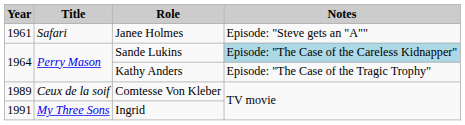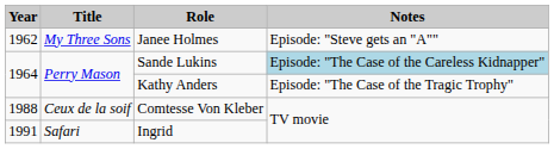 <table class="wikitable">
 <tr>
 <th style="background: #CCCCCC;">Year</th>
 <th style="background: #CCCCCC;">Title</th>
 <th style="background: #CCCCCC;">Role</th>
 <th style="background: #CCCCCC;">Notes</th>
 </tr>
 <tr>
-<td>1961</td>
-<td><em>Safari</em></td>
+<td>1962</td>
+<td><em><a href='#'>My Three Sons</a></em></td>
 <td>Janee Holmes</td>
 <td>Episode: "Steve gets an "A""</td>
 </tr>
 <tr>
 <td rowspan="2">1964</td>
 <td rowspan="2"><a href='#'><em>Perry Mason</em></a></td>
 <td>Sande Lukins</td>
 <td style="background: lightblue;">Episode: "The Case of the Careless Kidnapper"</td>
 </tr>
 <tr>
 <td>Kathy Anders</td>
 <td>Episode: "The Case of the Tragic Trophy"</td>
 </tr>
 <tr>
-<td>1989</td>
+<td>1988</td>
 <td><em>Ceux de la soif</em></td>
 <td>Comtesse Von Kleber</td>
 <td rowspan="2">TV movie</td>
 </tr>
 <tr>
 <td>1991</td>
-<td><em><a href='#'>My Three Sons</a></em></td>
+<td><em>Safari</em></td>
 <td>Ingrid</td>
 </tr>
 </table>
